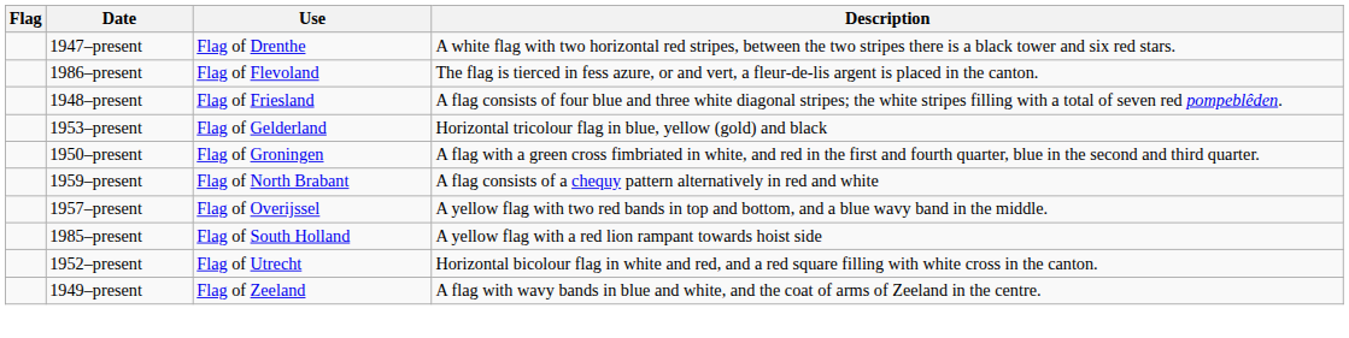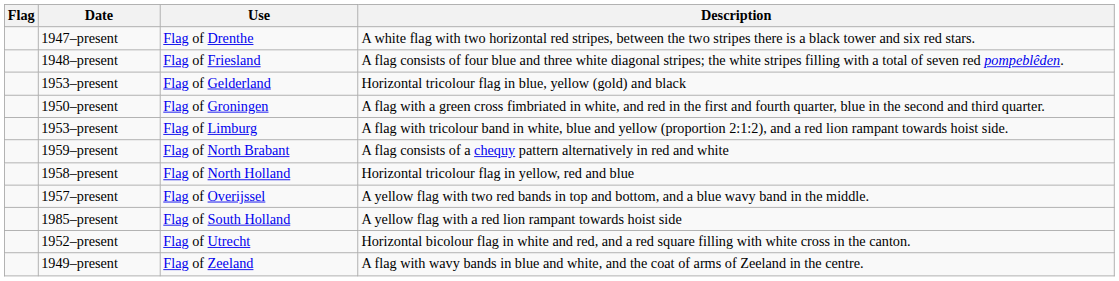 <table class="wikitable">
 <tr style="background:#efefef;">
 <th>Flag</th>
 <th style="width:150px;">Date</th>
 <th style="width:250px;">Use</th>
 <th style="width:1024px;">Description</th>
 </tr>
 <tr>
 <td></td>
 <td>1947–present</td>
 <td><a href='#'>Flag</a> of <a href='#'>Drenthe</a></td>
 <td>A white flag with two horizontal red stripes, between the two stripes there is a black tower and six red stars.</td>
-</tr>
-<tr>
-<td></td>
-<td>1986–present</td>
-<td><a href='#'>Flag</a> of <a href='#'>Flevoland</a></td>
-<td>The flag is tierced in fess azure, or and vert, a fleur-de-lis argent is placed in the canton.</td>
 </tr>
 <tr>
 <td></td>
 <td>1948–present</td>
 <td><a href='#'>Flag</a> of <a href='#'>Friesland</a></td>
 <td>A flag consists of four blue and three white diagonal stripes; the white stripes filling with a total of seven red <em><a href='#'>pompeblêden</a></em>.</td>
 </tr>
 <tr>
 <td></td>
 <td>1953–present</td>
 <td><a href='#'>Flag</a> of <a href='#'>Gelderland</a></td>
 <td>Horizontal tricolour flag in blue, yellow (gold) and black</td>
 </tr>
 <tr>
 <td></td>
 <td>1950–present</td>
 <td><a href='#'>Flag</a> of <a href='#'>Groningen</a></td>
 <td>A flag with a green cross fimbriated in white, and red in the first and fourth quarter, blue in the second and third quarter.</td>
 </tr>
 <tr>
 <td></td>
+<td>1953–present</td>
+<td><a href='#'>Flag</a>  of <a href='#'>Limburg</a></td>
+<td>A flag with tricolour band in white, blue and yellow (proportion 2:1:2), and a red lion rampant towards hoist side.</td>
+</tr>
+<tr>
+<td></td>
 <td>1959–present</td>
 <td><a href='#'>Flag</a> of <a href='#'>North Brabant</a></td>
 <td>A flag consists of a <a href='#'>chequy</a> pattern alternatively in red and white</td>
+</tr>
+<tr>
+<td></td>
+<td>1958–present</td>
+<td><a href='#'>Flag</a> of <a href='#'>North Holland</a></td>
+<td>Horizontal tricolour flag in yellow, red and blue</td>
 </tr>
 <tr>
 <td></td>
 <td>1957–present</td>
 <td><a href='#'>Flag</a> of <a href='#'>Overijssel</a></td>
 <td>A yellow flag with two red bands in top and bottom, and a blue wavy band in the middle.</td>
 </tr>
 <tr>
 <td></td>
 <td>1985–present</td>
 <td><a href='#'>Flag</a> of <a href='#'>South Holland</a></td>
 <td>A yellow flag with a red lion rampant towards hoist side</td>
 </tr>
 <tr>
 <td></td>
 <td>1952–present</td>
 <td><a href='#'>Flag</a> of <a href='#'>Utrecht</a></td>
 <td>Horizontal bicolour flag in white and red, and a red square filling with white cross in the canton.</td>
 </tr>
 <tr>
 <td></td>
 <td>1949–present</td>
 <td><a href='#'>Flag</a> of <a href='#'>Zeeland</a></td>
 <td>A flag with wavy bands in blue and white, and the coat of arms of Zeeland in the centre.</td>
 </tr>
 </table>
